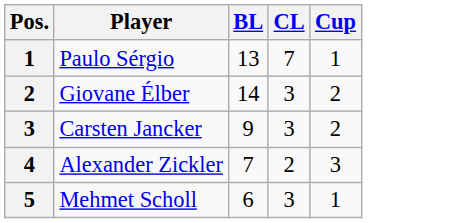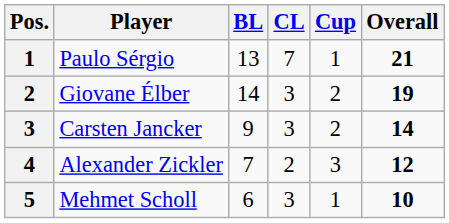 <table class="wikitable">
 <tr>
 <th>Pos.</th>
 <th>Player</th>
 <th><a href='#'>BL</a></th>
 <th><a href='#'>CL</a></th>
 <th><a href='#'>Cup</a></th>
+<th>Overall</th>
 </tr>
 <tr>
 <th>1</th>
 <td> <a href='#'>Paulo Sérgio</a></td>
 <td align="center">13</td>
 <td align="center">7</td>
 <td align="center">1</td>
+<td align="center"><strong>21</strong></td>
 </tr>
 <tr>
 <th>2</th>
 <td> <a href='#'>Giovane Élber</a></td>
 <td align="center">14</td>
 <td align="center">3</td>
 <td align="center">2</td>
+<td align="center"><strong>19</strong></td>
 </tr>
 <tr>
 <th>3</th>
 <td> <a href='#'>Carsten Jancker</a></td>
 <td align="center">9</td>
 <td align="center">3</td>
 <td align="center">2</td>
+<td align="center"><strong>14</strong></td>
 </tr>
 <tr>
 <th>4</th>
 <td> <a href='#'>Alexander Zickler</a></td>
 <td align="center">7</td>
 <td align="center">2</td>
 <td align="center">3</td>
+<td align="center"><strong>12</strong></td>
 </tr>
 <tr>
 <th>5</th>
 <td> <a href='#'>Mehmet Scholl</a></td>
 <td align="center">6</td>
 <td align="center">3</td>
 <td align="center">1</td>
+<td align="center"><strong>10</strong></td>
 </tr>
 </table>
